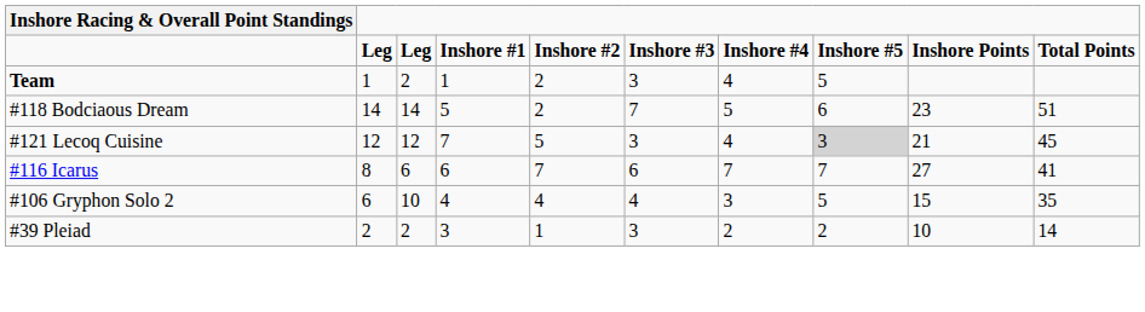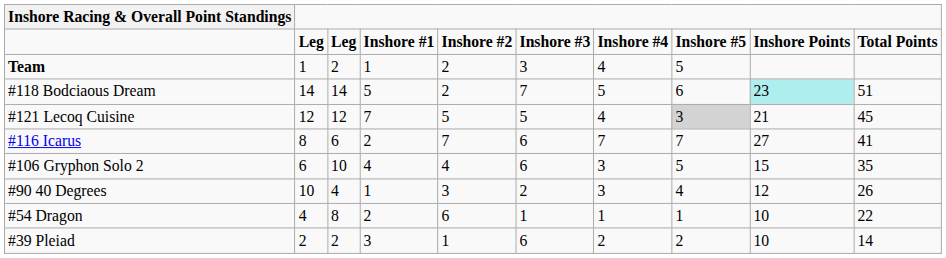 <table class="wikitable">
 <tr>
 <th>Inshore Racing & Overall Point Standings</th>
 </tr>
 <tr>
 <td></td>
 <td><strong>Leg</strong></td>
 <td><strong>Leg</strong></td>
 <td><strong>Inshore #1</strong></td>
 <td><strong>Inshore #2</strong></td>
 <td><strong>Inshore #3</strong></td>
 <td><strong>Inshore #4</strong></td>
 <td><strong>Inshore #5</strong></td>
 <td><strong>Inshore Points</strong></td>
 <td><strong>Total Points</strong></td>
 </tr>
 <tr>
 <td><strong>Team</strong></td>
 <td>1</td>
 <td>2</td>
 <td>1</td>
 <td>2</td>
 <td>3</td>
 <td>4</td>
 <td>5</td>
 <td></td>
 <td></td>
 </tr>
 <tr>
 <td>#118 Bodciaous Dream</td>
 <td>14</td>
 <td>14</td>
 <td>5</td>
 <td>2</td>
 <td>7</td>
 <td>5</td>
 <td>6</td>
-<td>23</td>
+<td style="background: paleturquoise;">23</td>
 <td>51</td>
 </tr>
 <tr>
 <td>#121 Lecoq Cuisine</td>
 <td>12</td>
 <td>12</td>
 <td>7</td>
 <td>5</td>
-<td>3</td>
+<td>5</td>
 <td>4</td>
 <td style="background: lightgrey;">3</td>
 <td>21</td>
 <td>45</td>
 </tr>
 <tr>
 <td><a href='#'>#116 Icarus</a></td>
 <td>8</td>
 <td>6</td>
-<td>6</td>
+<td>2</td>
 <td>7</td>
 <td>6</td>
 <td>7</td>
 <td>7</td>
 <td>27</td>
 <td>41</td>
 </tr>
 <tr>
 <td>#106 Gryphon Solo 2</td>
 <td>6</td>
 <td>10</td>
 <td>4</td>
 <td>4</td>
-<td>4</td>
+<td>6</td>
 <td>3</td>
 <td>5</td>
 <td>15</td>
 <td>35</td>
+</tr>
+<tr>
+<td>#90 40 Degrees</td>
+<td>10</td>
+<td>4</td>
+<td>1</td>
+<td>3</td>
+<td>2</td>
+<td>3</td>
+<td>4</td>
+<td>12</td>
+<td>26</td>
+</tr>
+<tr>
+<td>#54 Dragon</td>
+<td>4</td>
+<td>8</td>
+<td>2</td>
+<td>6</td>
+<td>1</td>
+<td>1</td>
+<td>1</td>
+<td>10</td>
+<td>22</td>
 </tr>
 <tr>
 <td>#39 Pleiad</td>
 <td>2</td>
 <td>2</td>
 <td>3</td>
 <td>1</td>
-<td>3</td>
+<td>6</td>
 <td>2</td>
 <td>2</td>
 <td>10</td>
 <td>14</td>
 </tr>
 </table>
